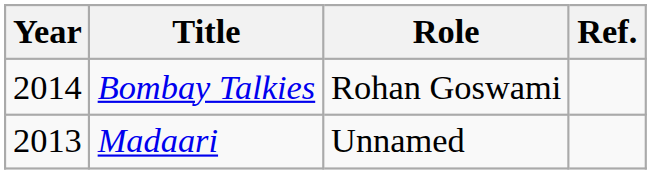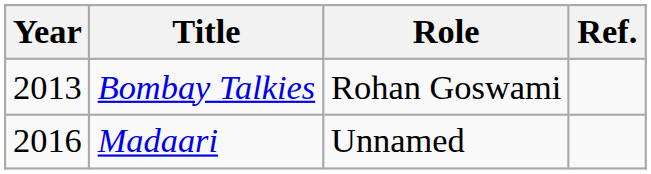 <table class="wikitable sortable plainrowheaders">
 <tr>
 <th scope="col">Year</th>
 <th scope="col">Title</th>
 <th scope="col">Role</th>
 <th scope="col">Ref.</th>
 </tr>
 <tr>
-<td>2014</td>
+<td>2013</td>
 <td><em><a href='#'>Bombay Talkies</a></em></td>
 <td>Rohan Goswami</td>
 <td></td>
 </tr>
 <tr>
-<td>2013</td>
+<td>2016</td>
 <td><em><a href='#'>Madaari</a></em></td>
 <td>Unnamed</td>
 <td></td>
 </tr>
 </table>
